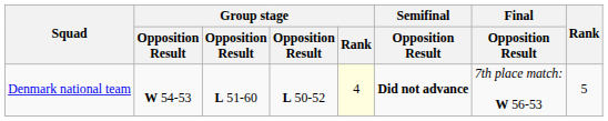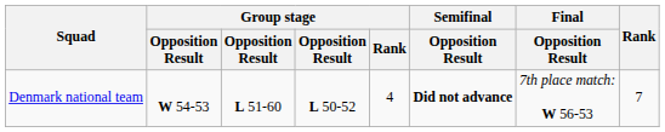 <table class=wikitable style="font-size:90%">
 <tr>
 <th rowspan="2">Squad</th>
 <th colspan="4">Group stage</th>
 <th>Semifinal</th>
 <th>Final</th>
 <th rowspan="2">Rank</th>
 </tr>
 <tr>
 <th>Opposition<br>Result</th>
 <th>Opposition<br>Result</th>
 <th>Opposition<br>Result</th>
 <th>Rank</th>
 <th>Opposition<br>Result</th>
 <th>Opposition<br>Result</th>
 </tr>
 <tr align=center>
 <td align=left><a href='#'>Denmark national team</a></td>
 <td><br><strong>W</strong> 54-53</td>
 <td><br><strong>L</strong> 51-60</td>
 <td><br><strong>L</strong> 50-52</td>
-<td style="background: lightyellow;">4</td>
+<td>4</td>
 <td><strong>Did not advance</strong></td>
 <td><em>7th place match:</em><br><br><strong>W</strong> 56-53</td>
-<td>5</td>
+<td>7</td>
 </tr>
 </table>
